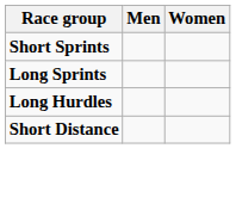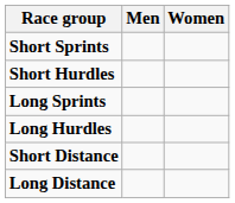 <table class="wikitable">
 <tr>
 <th scope="col">Race group</th>
 <th scope="col">Men</th>
 <th scope="col">Women</th>
 </tr>
 <tr>
 <td><strong>Short Sprints</strong></td>
+<td> </td>
+<td> </td>
+</tr>
+<tr>
+<td><strong>Short Hurdles</strong></td>
 <td> </td>
 <td> </td>
 </tr>
 <tr>
 <td><strong>Long Sprints</strong></td>
 <td> </td>
 <td> </td>
 </tr>
 <tr>
 <td><strong>Long Hurdles</strong></td>
 <td> </td>
 <td> </td>
 </tr>
 <tr>
 <td><strong>Short Distance</strong></td>
 <td> </td>
 <td> </td>
 </tr>
+<tr>
+<td><strong>Long Distance</strong></td>
+<td> </td>
+<td> </td>
+</tr>
 </table>
